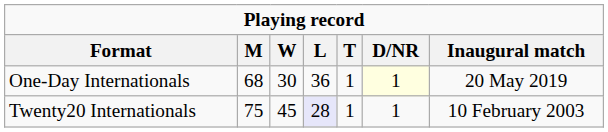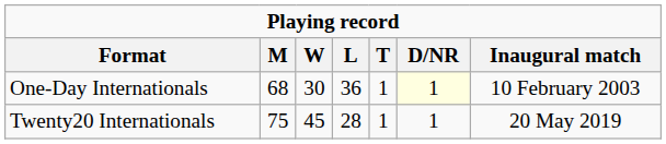 <table class="wikitable" style="text-align: center; width: 500px;">
 <tr>
 <td colspan=7 align="center"><strong>Playing record</strong></td>
 </tr>
 <tr>
 <th>Format</th>
 <th>M</th>
 <th>W</th>
 <th>L</th>
 <th>T</th>
 <th>D/NR</th>
 <th>Inaugural match</th>
 </tr>
 <tr>
 <td align="left">One-Day Internationals</td>
 <td>68</td>
 <td>30</td>
 <td>36</td>
 <td>1</td>
 <td style="background: lightyellow;">1</td>
-<td>20 May 2019</td>
+<td>10 February 2003</td>
 </tr>
 <tr>
 <td align="left">Twenty20 Internationals</td>
 <td>75</td>
 <td>45</td>
-<td style="background: lavender;">28</td>
+<td>28</td>
 <td>1</td>
 <td>1</td>
-<td>10 February 2003</td>
+<td>20 May 2019</td>
 </tr>
 </table>
